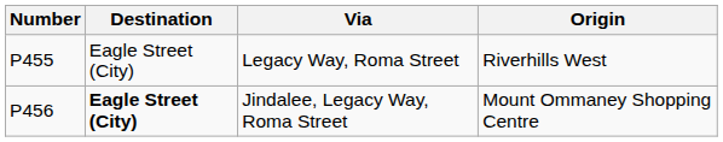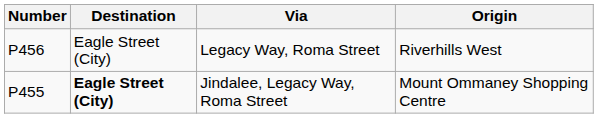 <table class="wikitable">
 <tr>
 <th>Number</th>
 <th>Destination</th>
 <th>Via</th>
 <th>Origin</th>
 </tr>
 <tr>
-<td>P455</td>
+<td>P456</td>
 <td>Eagle Street (City)</td>
 <td>Legacy Way, Roma Street</td>
 <td>Riverhills West</td>
 </tr>
 <tr>
-<td>P456</td>
+<td>P455</td>
 <td><strong>Eagle Street (City)</strong></td>
 <td>Jindalee, Legacy Way, Roma Street</td>
 <td>Mount Ommaney Shopping Centre</td>
 </tr>
 </table>
